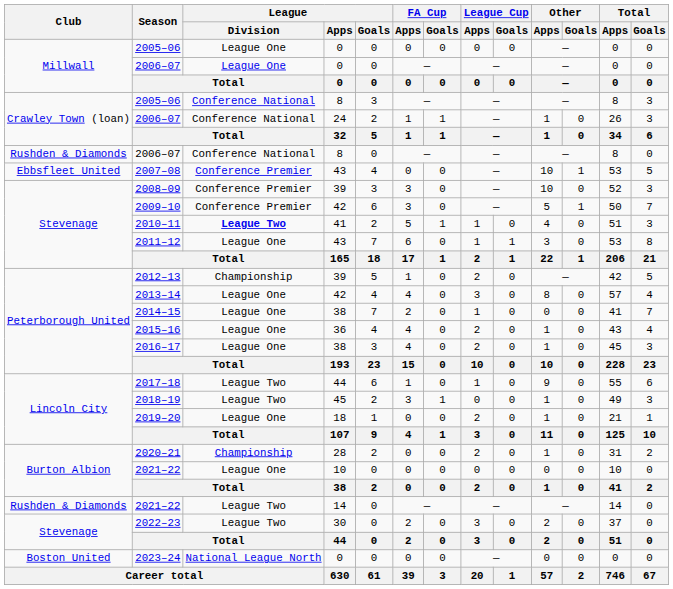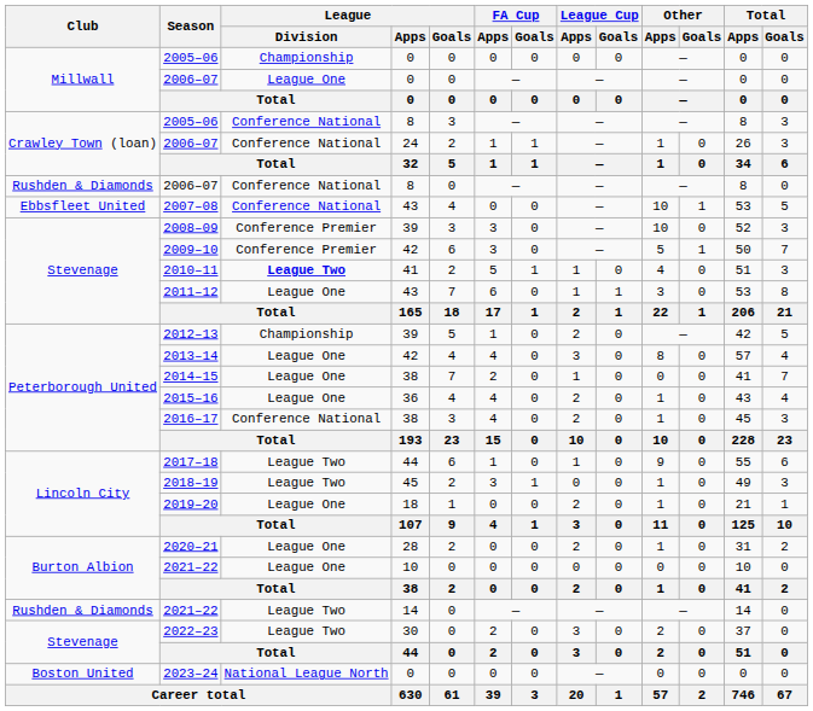 <table class=wikitable style=text-align:center>
 <tr>
 <th rowspan=2>Club</th>
 <th rowspan=2>Season</th>
 <th colspan=3>League</th>
 <th colspan=2><a href='#'>FA Cup</a></th>
 <th colspan=2><a href='#'>League Cup</a></th>
 <th colspan=2>Other</th>
 <th colspan=2>Total</th>
 </tr>
 <tr>
 <th>Division</th>
 <th>Apps</th>
 <th>Goals</th>
 <th>Apps</th>
 <th>Goals</th>
 <th>Apps</th>
 <th>Goals</th>
 <th>Apps</th>
 <th>Goals</th>
 <th>Apps</th>
 <th>Goals</th>
 </tr>
 <tr>
 <td rowspan=3><a href='#'>Millwall</a></td>
 <td><a href='#'>2005–06</a></td>
-<td>League One</td>
+<td><a href='#'>Championship</a></td>
 <td>0</td>
 <td>0</td>
 <td>0</td>
 <td>0</td>
 <td>0</td>
 <td>0</td>
 <td colspan=2>—</td>
 <td>0</td>
 <td>0</td>
 </tr>
 <tr>
 <td><a href='#'>2006–07</a></td>
 <td><a href='#'>League One</a></td>
 <td>0</td>
 <td>0</td>
 <td colspan=2>—</td>
 <td colspan=2>—</td>
 <td colspan=2>—</td>
 <td>0</td>
 <td>0</td>
 </tr>
 <tr>
 <th colspan=2>Total</th>
 <th>0</th>
 <th>0</th>
 <th>0</th>
 <th>0</th>
 <th>0</th>
 <th>0</th>
 <th colspan=2>—</th>
 <th>0</th>
 <th>0</th>
 </tr>
 <tr>
 <td rowspan=3><a href='#'>Crawley Town</a> (loan)</td>
 <td><a href='#'>2005–06</a></td>
 <td><a href='#'>Conference National</a></td>
 <td>8</td>
 <td>3</td>
 <td colspan=2>—</td>
 <td colspan=2>—</td>
 <td colspan=2>—</td>
 <td>8</td>
 <td>3</td>
 </tr>
 <tr>
 <td><a href='#'>2006–07</a></td>
 <td>Conference National</td>
 <td>24</td>
 <td>2</td>
 <td>1</td>
 <td>1</td>
 <td colspan=2>—</td>
 <td>1</td>
 <td>0</td>
 <td>26</td>
 <td>3</td>
 </tr>
 <tr>
 <th colspan=2>Total</th>
 <th>32</th>
 <th>5</th>
 <th>1</th>
 <th>1</th>
 <th colspan=2>—</th>
 <th>1</th>
 <th>0</th>
 <th>34</th>
 <th>6</th>
 </tr>
 <tr>
 <td><a href='#'>Rushden & Diamonds</a></td>
 <td>2006–07</td>
 <td>Conference National</td>
 <td>8</td>
 <td>0</td>
 <td colspan=2>—</td>
 <td colspan=2>—</td>
 <td colspan=2>—</td>
 <td>8</td>
 <td>0</td>
 </tr>
 <tr>
 <td><a href='#'>Ebbsfleet United</a></td>
 <td><a href='#'>2007–08</a></td>
-<td><a href='#'>Conference Premier</a></td>
+<td><a href='#'>Conference National</a></td>
 <td>43</td>
 <td>4</td>
 <td>0</td>
 <td>0</td>
 <td colspan=2>—</td>
 <td>10</td>
 <td>1</td>
 <td>53</td>
 <td>5</td>
 </tr>
 <tr>
 <td rowspan=5><a href='#'>Stevenage</a></td>
 <td><a href='#'>2008–09</a></td>
 <td>Conference Premier</td>
 <td>39</td>
 <td>3</td>
 <td>3</td>
 <td>0</td>
 <td colspan=2>—</td>
 <td>10</td>
 <td>0</td>
 <td>52</td>
 <td>3</td>
 </tr>
 <tr>
 <td><a href='#'>2009–10</a></td>
 <td>Conference Premier</td>
 <td>42</td>
 <td>6</td>
 <td>3</td>
 <td>0</td>
 <td colspan=2>—</td>
 <td>5</td>
 <td>1</td>
 <td>50</td>
 <td>7</td>
 </tr>
 <tr>
 <td><a href='#'>2010–11</a></td>
 <td><strong><a href='#'>League Two</a></strong></td>
 <td>41</td>
 <td>2</td>
 <td>5</td>
 <td>1</td>
 <td>1</td>
 <td>0</td>
 <td>4</td>
 <td>0</td>
 <td>51</td>
 <td>3</td>
 </tr>
 <tr>
 <td><a href='#'>2011–12</a></td>
 <td>League One</td>
 <td>43</td>
 <td>7</td>
 <td>6</td>
 <td>0</td>
 <td>1</td>
 <td>1</td>
 <td>3</td>
 <td>0</td>
 <td>53</td>
 <td>8</td>
 </tr>
 <tr>
 <th colspan=2>Total</th>
 <th>165</th>
 <th>18</th>
 <th>17</th>
 <th>1</th>
 <th>2</th>
 <th>1</th>
 <th>22</th>
 <th>1</th>
 <th>206</th>
 <th>21</th>
 </tr>
 <tr>
 <td rowspan=6><a href='#'>Peterborough United</a></td>
 <td><a href='#'>2012–13</a></td>
 <td>Championship</td>
 <td>39</td>
 <td>5</td>
 <td>1</td>
 <td>0</td>
 <td>2</td>
 <td>0</td>
 <td colspan=2>—</td>
 <td>42</td>
 <td>5</td>
 </tr>
 <tr>
 <td><a href='#'>2013–14</a></td>
 <td>League One</td>
 <td>42</td>
 <td>4</td>
 <td>4</td>
 <td>0</td>
 <td>3</td>
 <td>0</td>
 <td>8</td>
 <td>0</td>
 <td>57</td>
 <td>4</td>
 </tr>
 <tr>
 <td><a href='#'>2014–15</a></td>
 <td>League One</td>
 <td>38</td>
 <td>7</td>
 <td>2</td>
 <td>0</td>
 <td>1</td>
 <td>0</td>
 <td>0</td>
 <td>0</td>
 <td>41</td>
 <td>7</td>
 </tr>
 <tr>
 <td><a href='#'>2015–16</a></td>
 <td>League One</td>
 <td>36</td>
 <td>4</td>
 <td>4</td>
 <td>0</td>
 <td>2</td>
 <td>0</td>
 <td>1</td>
 <td>0</td>
 <td>43</td>
 <td>4</td>
 </tr>
 <tr>
 <td><a href='#'>2016–17</a></td>
-<td>League One</td>
+<td>Conference National</td>
 <td>38</td>
 <td>3</td>
 <td>4</td>
 <td>0</td>
 <td>2</td>
 <td>0</td>
 <td>1</td>
 <td>0</td>
 <td>45</td>
 <td>3</td>
 </tr>
 <tr>
 <th colspan=2>Total</th>
 <th>193</th>
 <th>23</th>
 <th>15</th>
 <th>0</th>
 <th>10</th>
 <th>0</th>
 <th>10</th>
 <th>0</th>
 <th>228</th>
 <th>23</th>
 </tr>
 <tr>
 <td rowspan=4><a href='#'>Lincoln City</a></td>
 <td><a href='#'>2017–18</a></td>
 <td>League Two</td>
 <td>44</td>
 <td>6</td>
 <td>1</td>
 <td>0</td>
 <td>1</td>
 <td>0</td>
 <td>9</td>
 <td>0</td>
 <td>55</td>
 <td>6</td>
 </tr>
 <tr>
 <td><a href='#'>2018–19</a></td>
 <td>League Two</td>
 <td>45</td>
 <td>2</td>
 <td>3</td>
 <td>1</td>
 <td>0</td>
 <td>0</td>
 <td>1</td>
 <td>0</td>
 <td>49</td>
 <td>3</td>
 </tr>
 <tr>
 <td><a href='#'>2019–20</a></td>
 <td>League One</td>
 <td>18</td>
 <td>1</td>
 <td>0</td>
 <td>0</td>
 <td>2</td>
 <td>0</td>
 <td>1</td>
 <td>0</td>
 <td>21</td>
 <td>1</td>
 </tr>
 <tr>
 <th colspan=2>Total</th>
 <th>107</th>
 <th>9</th>
 <th>4</th>
 <th>1</th>
 <th>3</th>
 <th>0</th>
 <th>11</th>
 <th>0</th>
 <th>125</th>
 <th>10</th>
 </tr>
 <tr>
 <td rowspan=3><a href='#'>Burton Albion</a></td>
 <td><a href='#'>2020–21</a></td>
-<td><a href='#'>Championship</a></td>
+<td>League One</td>
 <td>28</td>
 <td>2</td>
 <td>0</td>
 <td>0</td>
 <td>2</td>
 <td>0</td>
 <td>1</td>
 <td>0</td>
 <td>31</td>
 <td>2</td>
 </tr>
 <tr>
 <td><a href='#'>2021–22</a></td>
 <td>League One</td>
 <td>10</td>
 <td>0</td>
 <td>0</td>
 <td>0</td>
 <td>0</td>
 <td>0</td>
 <td>0</td>
 <td>0</td>
 <td>10</td>
 <td>0</td>
 </tr>
 <tr>
 <th colspan=2>Total</th>
 <th>38</th>
 <th>2</th>
 <th>0</th>
 <th>0</th>
 <th>2</th>
 <th>0</th>
 <th>1</th>
 <th>0</th>
 <th>41</th>
 <th>2</th>
 </tr>
 <tr>
 <td><a href='#'>Rushden & Diamonds</a></td>
 <td><a href='#'>2021–22</a></td>
 <td>League Two</td>
 <td>14</td>
 <td>0</td>
 <td colspan=2>—</td>
 <td colspan=2>—</td>
 <td colspan=2>—</td>
 <td>14</td>
 <td>0</td>
 </tr>
 <tr>
 <td rowspan=2><a href='#'>Stevenage</a></td>
 <td><a href='#'>2022–23</a></td>
 <td>League Two</td>
 <td>30</td>
 <td>0</td>
 <td>2</td>
 <td>0</td>
 <td>3</td>
 <td>0</td>
 <td>2</td>
 <td>0</td>
 <td>37</td>
 <td>0</td>
 </tr>
 <tr>
 <th colspan=2>Total</th>
 <th>44</th>
 <th>0</th>
 <th>2</th>
 <th>0</th>
 <th>3</th>
 <th>0</th>
 <th>2</th>
 <th>0</th>
 <th>51</th>
 <th>0</th>
 </tr>
 <tr>
 <td><a href='#'>Boston United</a></td>
 <td><a href='#'>2023–24</a></td>
 <td><a href='#'>National League North</a></td>
 <td>0</td>
 <td>0</td>
 <td>0</td>
 <td>0</td>
 <td colspan=2>—</td>
 <td>0</td>
 <td>0</td>
 <td>0</td>
 <td>0</td>
 </tr>
 <tr>
 <th colspan=3>Career total</th>
 <th>630</th>
 <th>61</th>
 <th>39</th>
 <th>3</th>
 <th>20</th>
 <th>1</th>
 <th>57</th>
 <th>2</th>
 <th>746</th>
 <th>67</th>
 </tr>
 </table>
